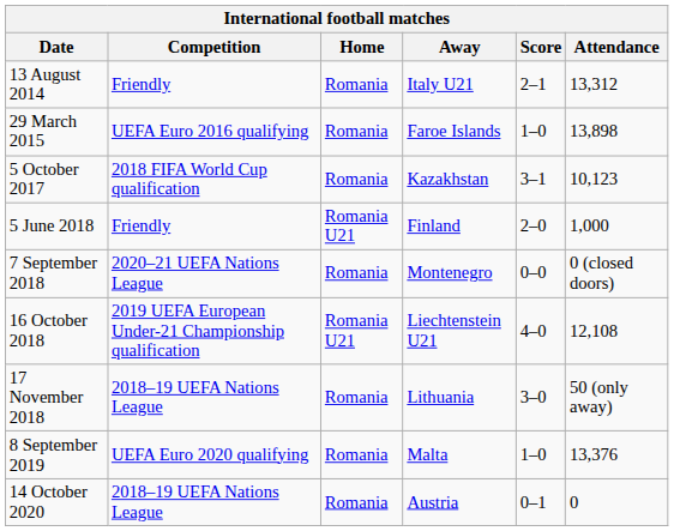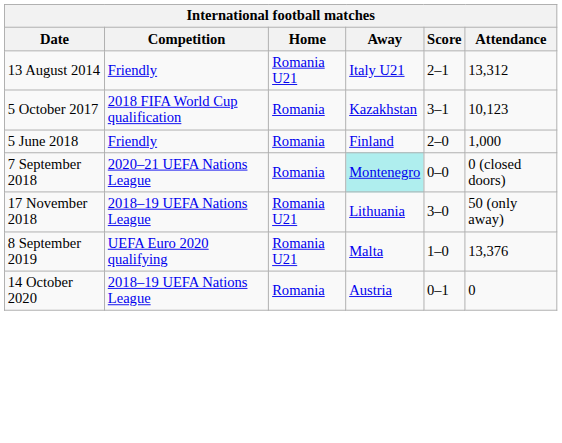 <table class="wikitable" style="text-align: left;font-size:100%;">
 <tr>
 <th colspan=6>International football matches</th>
 </tr>
 <tr>
 <th>Date</th>
 <th>Competition</th>
 <th>Home</th>
 <th>Away</th>
 <th>Score</th>
 <th>Attendance</th>
 </tr>
 <tr>
 <td>13 August 2014</td>
 <td><a href='#'>Friendly</a></td>
-<td> <a href='#'>Romania</a></td>
+<td> <a href='#'>Romania U21</a></td>
 <td> <a href='#'>Italy U21</a></td>
 <td>2–1</td>
 <td>13,312</td>
-</tr>
-<tr>
-<td>29 March 2015</td>
-<td><a href='#'>UEFA Euro 2016 qualifying</a></td>
-<td> <a href='#'>Romania</a></td>
-<td> <a href='#'>Faroe Islands</a></td>
-<td>1–0</td>
-<td>13,898</td>
 </tr>
 <tr>
 <td>5 October 2017</td>
 <td><a href='#'>2018 FIFA World Cup qualification</a></td>
 <td> <a href='#'>Romania</a></td>
 <td> <a href='#'>Kazakhstan</a></td>
 <td>3–1</td>
 <td>10,123</td>
 </tr>
 <tr>
 <td>5 June 2018</td>
 <td><a href='#'>Friendly</a></td>
-<td> <a href='#'>Romania U21</a></td>
+<td> <a href='#'>Romania</a></td>
 <td> <a href='#'>Finland</a></td>
 <td>2–0</td>
 <td> 1,000</td>
 </tr>
 <tr>
 <td>7 September 2018</td>
 <td><a href='#'>2020–21 UEFA Nations League</a></td>
 <td> <a href='#'>Romania</a></td>
-<td> <a href='#'>Montenegro</a></td>
+<td style="background: paleturquoise;"> <a href='#'>Montenegro</a></td>
 <td>0–0</td>
 <td>0 (closed doors)</td>
 </tr>
 <tr>
-<td>16 October 2018</td>
-<td><a href='#'>2019 UEFA European Under-21 Championship qualification</a></td>
-<td> <a href='#'>Romania U21</a></td>
-<td> <a href='#'>Liechtenstein U21</a></td>
-<td>4–0</td>
-<td>12,108</td>
-</tr>
-<tr>
 <td>17 November 2018</td>
 <td><a href='#'>2018–19 UEFA Nations League</a></td>
-<td> <a href='#'>Romania</a></td>
+<td> <a href='#'>Romania U21</a></td>
 <td> <a href='#'>Lithuania</a></td>
 <td>3–0</td>
 <td>50 (only away)</td>
 </tr>
 <tr>
 <td>8 September 2019</td>
 <td><a href='#'>UEFA Euro 2020 qualifying</a></td>
-<td> <a href='#'>Romania</a></td>
+<td> <a href='#'>Romania U21</a></td>
 <td> <a href='#'>Malta</a></td>
 <td>1–0</td>
 <td>13,376</td>
 </tr>
 <tr>
 <td>14 October 2020</td>
 <td><a href='#'>2018–19 UEFA Nations League</a></td>
 <td> <a href='#'>Romania</a></td>
 <td> <a href='#'>Austria</a></td>
 <td>0–1</td>
 <td>0</td>
 </tr>
 </table>
